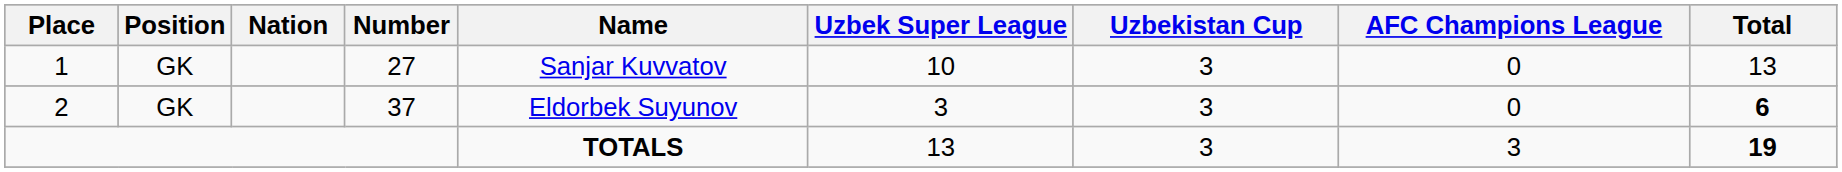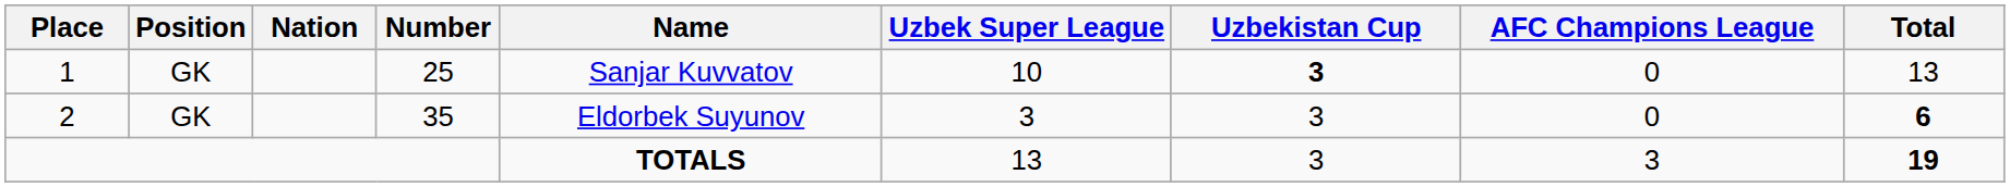 <table class="wikitable" style="font-size: 95%; text-align: center;">
 <tr>
 <th width=60>Place</th>
 <th width=60>Position</th>
 <th width=60>Nation</th>
 <th width=60>Number</th>
 <th width=200>Name</th>
 <th width=150><a href='#'>Uzbek Super League</a></th>
 <th width=150><a href='#'>Uzbekistan Cup</a></th>
 <th width=200><a href='#'>AFC Champions League</a></th>
 <th width=80><strong>Total</strong></th>
 </tr>
 <tr>
 <td>1</td>
 <td>GK</td>
 <td></td>
-<td>27</td>
+<td>25</td>
 <td><a href='#'>Sanjar Kuvvatov</a></td>
 <td>10</td>
-<td>3</td>
+<td><strong>3</strong></td>
 <td>0</td>
 <td>13</td>
 </tr>
 <tr>
 <td>2</td>
 <td>GK</td>
 <td></td>
-<td>37</td>
+<td>35</td>
 <td><a href='#'>Eldorbek Suyunov</a></td>
 <td>3</td>
 <td>3</td>
 <td>0</td>
 <td><strong>6</strong></td>
 </tr>
 <tr>
 <td colspan="4"></td>
 <td><strong>TOTALS</strong></td>
 <td>13</td>
 <td>3</td>
 <td>3</td>
 <td><strong>19</strong></td>
 </tr>
 </table>
